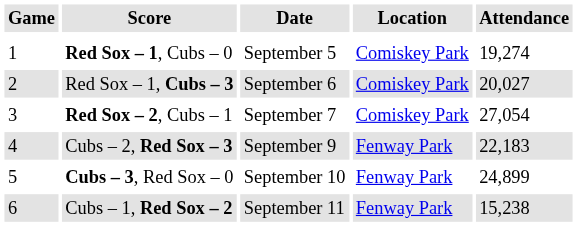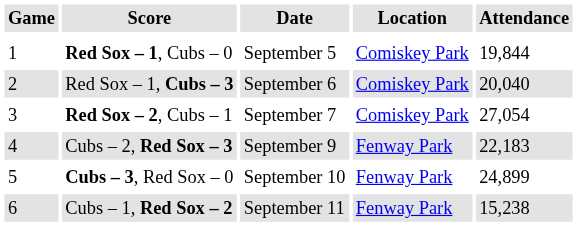 <table border="0" cellspacing="3" cellpadding="3">
 <tr style="background: #e3e3e3;">
 <th>Game</th>
 <th>Score</th>
 <th>Date</th>
 <th>Location</th>
 <th>Attendance</th>
 </tr>
 <tr style="background: #e3e3e3;">
 </tr>
 <tr>
 <td>1</td>
 <td><strong>Red Sox – 1</strong>, Cubs – 0</td>
 <td>September 5</td>
 <td><a href='#'>Comiskey Park</a></td>
-<td>19,274</td>
+<td>19,844</td>
 </tr>
 <tr style="background: #e3e3e3;">
 <td>2</td>
 <td>Red Sox – 1, <strong>Cubs – 3</strong></td>
 <td>September 6</td>
 <td><a href='#'>Comiskey Park</a></td>
-<td>20,027</td>
+<td>20,040</td>
 </tr>
 <tr>
 <td>3</td>
 <td><strong>Red Sox – 2</strong>, Cubs – 1</td>
 <td>September 7</td>
 <td><a href='#'>Comiskey Park</a></td>
 <td>27,054</td>
 </tr>
 <tr style="background: #e3e3e3;">
 <td>4</td>
 <td>Cubs – 2, <strong>Red Sox – 3</strong></td>
 <td>September 9</td>
 <td><a href='#'>Fenway Park</a></td>
 <td>22,183</td>
 </tr>
 <tr>
 <td>5</td>
 <td><strong>Cubs – 3</strong>, Red Sox – 0</td>
 <td>September 10</td>
 <td><a href='#'>Fenway Park</a></td>
 <td>24,899</td>
 </tr>
 <tr style="background: #e3e3e3;">
 <td>6</td>
 <td>Cubs – 1, <strong>Red Sox – 2</strong></td>
 <td>September 11</td>
 <td><a href='#'>Fenway Park</a></td>
 <td>15,238</td>
 </tr>
 </table>
